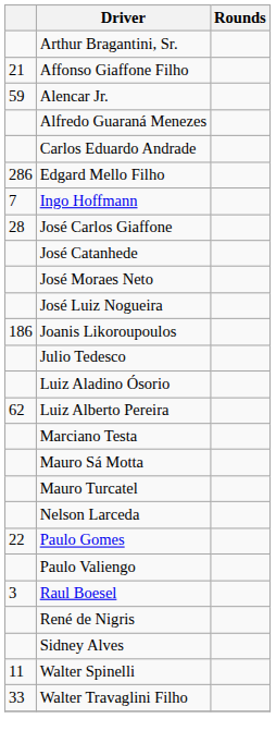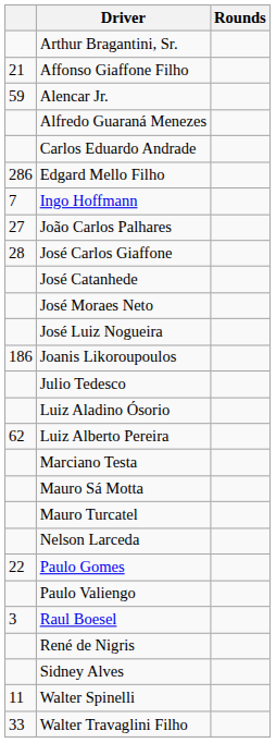 <table class="wikitable" style="font-size: 85%;">
 <tr>
 <th></th>
 <th>Driver</th>
 <th>Rounds</th>
 </tr>
 <tr>
 <td></td>
 <td>Arthur Bragantini, Sr.</td>
 <td></td>
 </tr>
 <tr>
 <td>21</td>
 <td>Affonso Giaffone Filho</td>
 <td></td>
 </tr>
 <tr>
 <td>59</td>
 <td>Alencar Jr.</td>
 <td></td>
 </tr>
 <tr>
 <td></td>
 <td>Alfredo Guaraná Menezes</td>
 <td></td>
 </tr>
 <tr>
 <td></td>
 <td>Carlos Eduardo Andrade</td>
 <td></td>
 </tr>
 <tr>
 <td>286</td>
 <td>Edgard Mello Filho</td>
 <td></td>
 </tr>
 <tr>
 <td>7</td>
 <td><a href='#'>Ingo Hoffmann</a></td>
+<td></td>
+</tr>
+<tr>
+<td>27</td>
+<td>João Carlos Palhares</td>
 <td></td>
 </tr>
 <tr>
 <td>28</td>
 <td>José Carlos Giaffone</td>
 <td></td>
 </tr>
 <tr>
 <td></td>
 <td>José Catanhede</td>
 <td></td>
 </tr>
 <tr>
 <td></td>
 <td>José Moraes Neto</td>
 <td></td>
 </tr>
 <tr>
 <td></td>
 <td>José Luiz Nogueira</td>
 <td></td>
 </tr>
 <tr>
 <td>186</td>
 <td>Joanis Likoroupoulos</td>
 <td></td>
 </tr>
 <tr>
 <td></td>
 <td>Julio Tedesco</td>
 <td></td>
 </tr>
 <tr>
 <td></td>
 <td>Luiz Aladino Ósorio</td>
 <td></td>
 </tr>
 <tr>
 <td>62</td>
 <td>Luiz Alberto Pereira</td>
 <td></td>
 </tr>
 <tr>
 <td></td>
 <td>Marciano Testa</td>
 <td></td>
 </tr>
 <tr>
 <td></td>
 <td>Mauro Sá Motta</td>
 <td></td>
 </tr>
 <tr>
 <td></td>
 <td>Mauro Turcatel</td>
 <td></td>
 </tr>
 <tr>
 <td></td>
 <td>Nelson Larceda</td>
 <td></td>
 </tr>
 <tr>
 <td>22</td>
 <td><a href='#'>Paulo Gomes</a></td>
 <td></td>
 </tr>
 <tr>
 <td></td>
 <td>Paulo Valiengo</td>
 <td></td>
 </tr>
 <tr>
 <td>3</td>
 <td><a href='#'>Raul Boesel</a></td>
 <td></td>
 </tr>
 <tr>
 <td></td>
 <td>René de Nigris</td>
 <td></td>
 </tr>
 <tr>
 <td></td>
 <td>Sidney Alves</td>
 <td></td>
 </tr>
 <tr>
 <td>11</td>
 <td>Walter Spinelli</td>
 <td></td>
 </tr>
 <tr>
 <td>33</td>
 <td>Walter Travaglini Filho</td>
 <td></td>
 </tr>
 <tr>
 </tr>
 </table>
